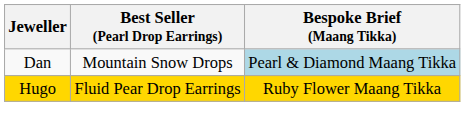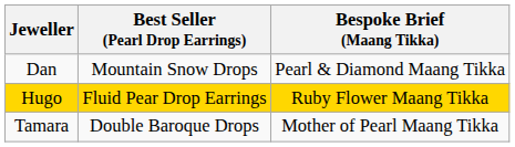 <table class="wikitable" style="text-align:center;">
 <tr>
 <th>Jeweller</th>
 <th>Best Seller<br><small>(Pearl Drop Earrings)</small></th>
 <th>Bespoke Brief<br><small>(Maang Tikka)</small></th>
 </tr>
 <tr>
 <td>Dan</td>
 <td>Mountain Snow Drops</td>
-<td style="background: lightblue;">Pearl & Diamond Maang Tikka</td>
+<td>Pearl & Diamond Maang Tikka</td>
 </tr>
 <tr style="background:Gold">
 <td>Hugo</td>
 <td>Fluid Pear Drop Earrings</td>
 <td>Ruby Flower Maang Tikka</td>
 </tr>
+<tr>
+<td>Tamara</td>
+<td>Double Baroque Drops</td>
+<td>Mother of Pearl Maang Tikka</td>
+</tr>
 </table>
